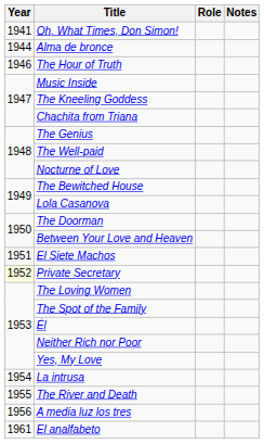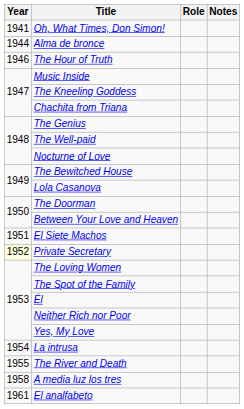 <table class="wikitable sortable">
 <tr>
 <th>Year</th>
 <th>Title</th>
 <th>Role</th>
 <th class="unsortable">Notes</th>
 </tr>
 <tr>
 <td>1941</td>
 <td><em><a href='#'>Oh, What Times, Don Simon!</a></em></td>
 <td></td>
 <td></td>
 </tr>
 <tr>
 <td>1944</td>
 <td><em><a href='#'>Alma de bronce</a></em></td>
 <td></td>
 <td></td>
 </tr>
 <tr>
 <td>1946</td>
 <td><em><a href='#'>The Hour of Truth</a></em></td>
 <td></td>
 <td></td>
 </tr>
 <tr>
 <td rowspan=3>1947</td>
 <td><em><a href='#'>Music Inside</a></em></td>
 <td></td>
 <td></td>
 </tr>
 <tr>
 <td><em><a href='#'>The Kneeling Goddess</a></em></td>
 <td></td>
 <td></td>
 </tr>
 <tr>
 <td><em><a href='#'>Chachita from Triana</a></em></td>
 <td></td>
 <td></td>
 </tr>
 <tr>
 <td rowspan=3>1948</td>
 <td><em><a href='#'>The Genius</a></em></td>
 <td></td>
 <td></td>
 </tr>
 <tr>
 <td><em><a href='#'>The Well-paid</a></em></td>
 <td></td>
 <td></td>
 </tr>
 <tr>
 <td><em><a href='#'>Nocturne of Love</a></em></td>
 <td></td>
 <td></td>
 </tr>
 <tr>
 <td rowspan=2>1949</td>
 <td><em><a href='#'>The Bewitched House</a></em></td>
 <td></td>
 <td></td>
 </tr>
 <tr>
 <td><em><a href='#'>Lola Casanova</a></em></td>
 <td></td>
 <td></td>
 </tr>
 <tr>
 <td rowspan="2">1950</td>
 <td><em><a href='#'>The Doorman</a></em></td>
 <td></td>
 <td></td>
 </tr>
 <tr>
 <td><em><a href='#'>Between Your Love and Heaven</a></em></td>
 <td></td>
 <td></td>
 </tr>
 <tr>
 <td>1951</td>
 <td><em><a href='#'>El Siete Machos</a></em></td>
 <td></td>
 <td></td>
 </tr>
 <tr>
 <td style="background: lightyellow;">1952</td>
 <td><em><a href='#'>Private Secretary</a></em></td>
 <td></td>
 <td></td>
 </tr>
 <tr>
 <td rowspan=5>1953</td>
 <td><em><a href='#'>The Loving Women</a></em></td>
 <td></td>
 <td></td>
 </tr>
 <tr>
 <td><em><a href='#'>The Spot of the Family</a></em></td>
 <td></td>
 <td></td>
 </tr>
 <tr>
 <td><em><a href='#'>Él</a></em></td>
 <td></td>
 <td></td>
 </tr>
 <tr>
 <td><em><a href='#'>Neither Rich nor Poor</a></em></td>
 <td></td>
 <td></td>
 </tr>
 <tr>
 <td><em><a href='#'>Yes, My Love</a></em></td>
 <td></td>
 <td></td>
 </tr>
 <tr>
 <td>1954</td>
 <td><em><a href='#'>La intrusa</a></em></td>
 <td></td>
 <td></td>
 </tr>
 <tr>
 <td>1955</td>
 <td><em><a href='#'>The River and Death</a></em></td>
 <td></td>
 <td></td>
 </tr>
 <tr>
-<td>1956</td>
+<td>1958</td>
 <td><em><a href='#'>A media luz los tres</a></em></td>
 <td></td>
 <td></td>
 </tr>
 <tr>
 <td>1961</td>
 <td><em><a href='#'>El analfabeto</a></em></td>
 <td></td>
 <td></td>
 </tr>
 </table>
